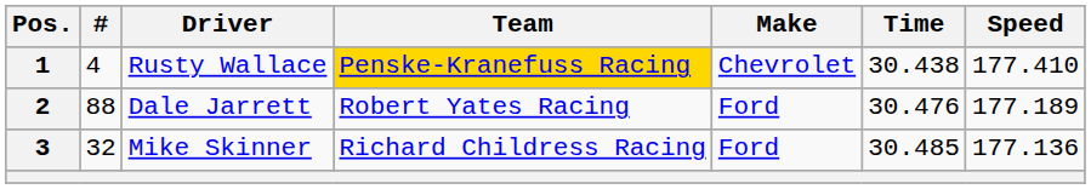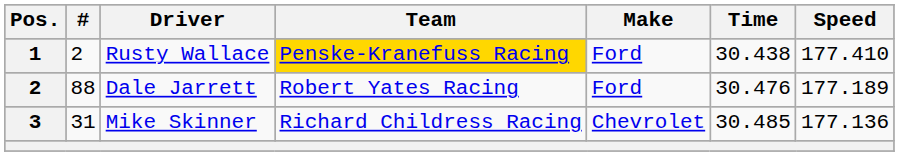 <table class="wikitable" style="font-size:95%">
 <tr>
 <th>Pos.</th>
 <th>#</th>
 <th>Driver</th>
 <th>Team</th>
 <th>Make</th>
 <th>Time</th>
 <th>Speed</th>
 </tr>
 <tr>
 <th>1</th>
-<td>4</td>
+<td>2</td>
 <td><a href='#'>Rusty Wallace</a></td>
 <td style="background: gold;"><a href='#'>Penske-Kranefuss Racing</a></td>
-<td><a href='#'>Chevrolet</a></td>
+<td><a href='#'>Ford</a></td>
 <td>30.438</td>
 <td>177.410</td>
 </tr>
 <tr>
 <th>2</th>
 <td>88</td>
 <td><a href='#'>Dale Jarrett</a></td>
 <td><a href='#'>Robert Yates Racing</a></td>
 <td><a href='#'>Ford</a></td>
 <td>30.476</td>
 <td>177.189</td>
 </tr>
 <tr>
 <th>3</th>
-<td>32</td>
+<td>31</td>
 <td><a href='#'>Mike Skinner</a></td>
 <td><a href='#'>Richard Childress Racing</a></td>
-<td><a href='#'>Ford</a></td>
+<td><a href='#'>Chevrolet</a></td>
 <td>30.485</td>
 <td>177.136</td>
 </tr>
 <tr>
 <th colspan="7"></th>
 </tr>
 </table>
